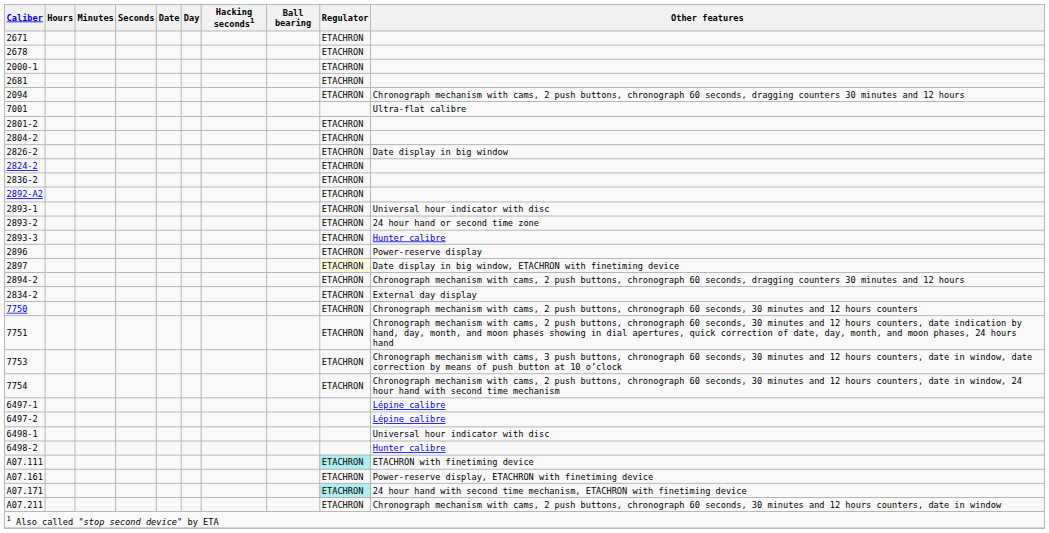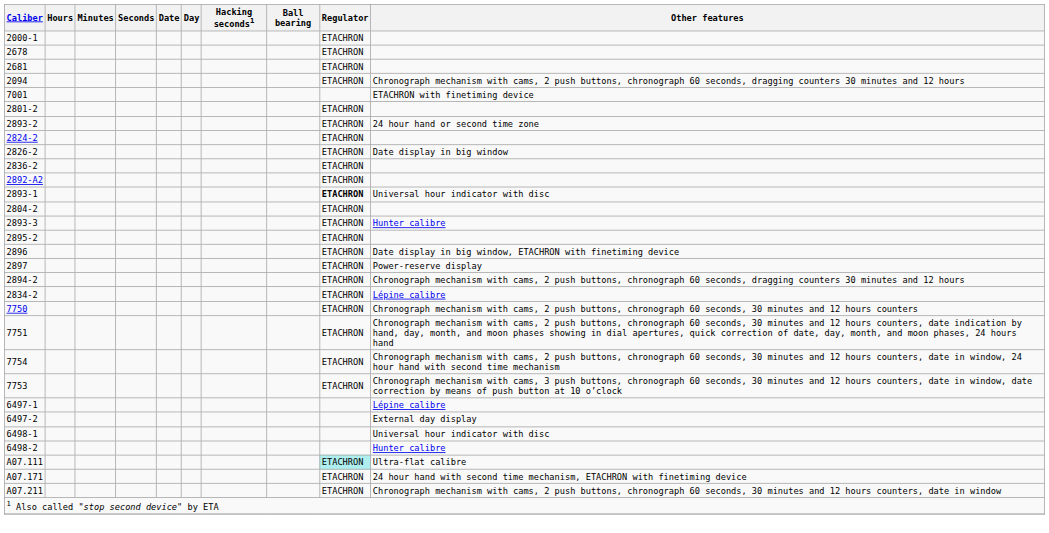 <table class="wikitable sortable" style="font-size: 80%;">
 <tr>
 <th><a href='#'>Caliber</a></th>
 <th>Hours</th>
 <th>Minutes</th>
 <th>Seconds</th>
 <th>Date</th>
 <th>Day</th>
 <th>Hacking seconds<sup>1</sup></th>
 <th>Ball bearing</th>
 <th>Regulator</th>
 <th class="unsortable">Other features</th>
 </tr>
 <tr>
-<td>2671</td>
+<td>2000-1</td>
 <td></td>
 <td></td>
 <td></td>
 <td></td>
 <td></td>
 <td></td>
 <td></td>
 <td>ETACHRON</td>
 <td></td>
 </tr>
 <tr>
 <td>2678</td>
-<td></td>
-<td></td>
-<td></td>
-<td></td>
-<td></td>
-<td></td>
-<td></td>
-<td>ETACHRON</td>
-<td></td>
-</tr>
-<tr>
-<td>2000-1</td>
 <td></td>
 <td></td>
 <td></td>
 <td></td>
 <td></td>
 <td></td>
 <td></td>
 <td>ETACHRON</td>
 <td></td>
 </tr>
 <tr>
 <td>2681</td>
 <td></td>
 <td></td>
 <td></td>
 <td></td>
 <td></td>
 <td></td>
 <td></td>
 <td>ETACHRON</td>
 <td></td>
 </tr>
 <tr>
 <td>2094</td>
 <td></td>
 <td></td>
 <td></td>
 <td></td>
 <td></td>
 <td></td>
 <td></td>
 <td>ETACHRON</td>
 <td>Chronograph mechanism with cams, 2 push buttons, chronograph 60 seconds, dragging counters 30 minutes and 12 hours</td>
 </tr>
 <tr>
 <td>7001</td>
 <td></td>
 <td></td>
 <td></td>
 <td></td>
 <td></td>
 <td></td>
 <td></td>
 <td></td>
-<td>Ultra-flat calibre</td>
+<td>ETACHRON with finetiming device</td>
 </tr>
 <tr>
 <td>2801-2</td>
 <td></td>
 <td></td>
 <td></td>
 <td></td>
 <td></td>
 <td></td>
 <td></td>
 <td>ETACHRON</td>
 <td></td>
 </tr>
 <tr>
-<td>2804-2</td>
+<td>2893-2</td>
+<td></td>
+<td></td>
+<td></td>
+<td></td>
+<td></td>
+<td></td>
+<td></td>
+<td>ETACHRON</td>
+<td>24 hour hand or second time zone</td>
+</tr>
+<tr>
+<td><a href='#'>2824-2</a></td>
 <td></td>
 <td></td>
 <td></td>
 <td></td>
 <td></td>
 <td></td>
 <td></td>
 <td>ETACHRON</td>
 <td></td>
 </tr>
 <tr>
 <td>2826-2</td>
 <td></td>
 <td></td>
 <td></td>
 <td></td>
 <td></td>
 <td></td>
 <td></td>
 <td>ETACHRON</td>
 <td>Date display in big window</td>
-</tr>
-<tr>
-<td><a href='#'>2824-2</a></td>
-<td></td>
-<td></td>
-<td></td>
-<td></td>
-<td></td>
-<td></td>
-<td></td>
-<td>ETACHRON</td>
-<td></td>
 </tr>
 <tr>
 <td>2836-2</td>
 <td></td>
 <td></td>
 <td></td>
 <td></td>
 <td></td>
 <td></td>
 <td></td>
 <td>ETACHRON</td>
 <td></td>
 </tr>
 <tr>
 <td><a href='#'>2892-A2</a></td>
 <td></td>
 <td></td>
 <td></td>
 <td></td>
 <td></td>
 <td></td>
 <td></td>
 <td>ETACHRON</td>
 <td></td>
 </tr>
 <tr>
 <td>2893-1</td>
 <td></td>
 <td></td>
 <td></td>
 <td></td>
 <td></td>
 <td></td>
 <td></td>
-<td>ETACHRON</td>
+<td><strong>ETACHRON</strong></td>
 <td>Universal hour indicator with disc</td>
 </tr>
 <tr>
-<td>2893-2</td>
+<td>2804-2</td>
 <td></td>
 <td></td>
 <td></td>
 <td></td>
 <td></td>
 <td></td>
 <td></td>
 <td>ETACHRON</td>
-<td>24 hour hand or second time zone</td>
+<td></td>
 </tr>
 <tr>
 <td>2893-3</td>
 <td></td>
 <td></td>
 <td></td>
 <td></td>
 <td></td>
 <td></td>
 <td></td>
 <td>ETACHRON</td>
 <td><a href='#'>Hunter calibre</a></td>
 </tr>
 <tr>
+<td>2895-2</td>
+<td></td>
+<td></td>
+<td></td>
+<td></td>
+<td></td>
+<td></td>
+<td></td>
+<td>ETACHRON</td>
+<td></td>
+</tr>
+<tr>
 <td>2896</td>
 <td></td>
 <td></td>
 <td></td>
 <td></td>
 <td></td>
 <td></td>
 <td></td>
 <td>ETACHRON</td>
-<td>Power-reserve display</td>
+<td>Date display in big window, ETACHRON with finetiming device</td>
 </tr>
 <tr>
 <td>2897</td>
 <td></td>
 <td></td>
 <td></td>
 <td></td>
 <td></td>
 <td></td>
 <td></td>
-<td style="background: lightyellow;">ETACHRON</td>
-<td>Date display in big window, ETACHRON with finetiming device</td>
+<td>ETACHRON</td>
+<td>Power-reserve display</td>
 </tr>
 <tr>
 <td>2894-2</td>
 <td></td>
 <td></td>
 <td></td>
 <td></td>
 <td></td>
 <td></td>
 <td></td>
 <td>ETACHRON</td>
 <td>Chronograph mechanism with cams, 2 push buttons, chronograph 60 seconds, dragging counters 30 minutes and 12 hours</td>
 </tr>
 <tr>
 <td>2834-2</td>
 <td></td>
 <td></td>
 <td></td>
 <td></td>
 <td></td>
 <td></td>
 <td></td>
 <td>ETACHRON</td>
-<td>External day display</td>
+<td><a href='#'>Lépine calibre</a></td>
 </tr>
 <tr>
 <td><a href='#'>7750</a></td>
 <td></td>
 <td></td>
 <td></td>
 <td></td>
 <td></td>
 <td></td>
 <td></td>
 <td>ETACHRON</td>
 <td>Chronograph mechanism with cams, 2 push buttons, chronograph 60 seconds, 30 minutes and 12 hours counters</td>
 </tr>
 <tr>
 <td>7751</td>
 <td></td>
 <td></td>
 <td></td>
 <td></td>
 <td></td>
 <td></td>
 <td></td>
 <td>ETACHRON</td>
 <td>Chronograph mechanism with cams, 2 push buttons, chronograph 60 seconds, 30 minutes and 12 hours counters, date indication by hand, day, month, and moon phases showing in dial apertures, quick correction of date, day, month, and moon phases, 24 hours hand</td>
 </tr>
 <tr>
+<td>7754</td>
+<td></td>
+<td></td>
+<td></td>
+<td></td>
+<td></td>
+<td></td>
+<td></td>
+<td>ETACHRON</td>
+<td>Chronograph mechanism with cams, 2 push buttons, chronograph 60 seconds, 30 minutes and 12 hours counters, date in window, 24 hour hand with second time mechanism</td>
+</tr>
+<tr>
 <td>7753</td>
 <td></td>
 <td></td>
 <td></td>
 <td></td>
 <td></td>
 <td></td>
 <td></td>
 <td>ETACHRON</td>
 <td>Chronograph mechanism with cams, 3 push buttons, chronograph 60 seconds, 30 minutes and 12 hours counters, date in window, date correction by means of push button at 10 o’clock</td>
-</tr>
-<tr>
-<td>7754</td>
-<td></td>
-<td></td>
-<td></td>
-<td></td>
-<td></td>
-<td></td>
-<td></td>
-<td>ETACHRON</td>
-<td>Chronograph mechanism with cams, 2 push buttons, chronograph 60 seconds, 30 minutes and 12 hours counters, date in window, 24 hour hand with second time mechanism</td>
 </tr>
 <tr>
 <td>6497-1</td>
 <td></td>
 <td></td>
 <td></td>
 <td></td>
 <td></td>
 <td></td>
 <td></td>
 <td></td>
 <td><a href='#'>Lépine calibre</a></td>
 </tr>
 <tr>
 <td>6497-2</td>
 <td></td>
 <td></td>
 <td></td>
 <td></td>
 <td></td>
 <td></td>
 <td></td>
 <td></td>
-<td><a href='#'>Lépine calibre</a></td>
+<td>External day display</td>
 </tr>
 <tr>
 <td>6498-1</td>
 <td></td>
 <td></td>
 <td></td>
 <td></td>
 <td></td>
 <td></td>
 <td></td>
 <td></td>
 <td>Universal hour indicator with disc</td>
 </tr>
 <tr>
 <td>6498-2</td>
 <td></td>
 <td></td>
 <td></td>
 <td></td>
 <td></td>
 <td></td>
 <td></td>
 <td></td>
 <td><a href='#'>Hunter calibre</a></td>
 </tr>
 <tr>
 <td>A07.111</td>
 <td></td>
 <td></td>
 <td></td>
 <td></td>
 <td></td>
 <td></td>
 <td></td>
 <td style="background: paleturquoise;">ETACHRON</td>
-<td>ETACHRON with finetiming device</td>
-</tr>
-<tr>
-<td>A07.161</td>
-<td></td>
-<td></td>
-<td></td>
-<td></td>
-<td></td>
-<td></td>
-<td></td>
-<td>ETACHRON</td>
-<td>Power-reserve display, ETACHRON with finetiming device</td>
+<td>Ultra-flat calibre</td>
 </tr>
 <tr>
 <td>A07.171</td>
 <td></td>
 <td></td>
 <td></td>
 <td></td>
 <td></td>
 <td></td>
 <td></td>
-<td style="background: paleturquoise;">ETACHRON</td>
+<td>ETACHRON</td>
 <td>24 hour hand with second time mechanism, ETACHRON with finetiming device</td>
 </tr>
 <tr>
 <td>A07.211</td>
 <td></td>
 <td></td>
 <td></td>
 <td></td>
 <td></td>
 <td></td>
 <td></td>
 <td>ETACHRON</td>
 <td>Chronograph mechanism with cams, 2 push buttons, chronograph 60 seconds, 30 minutes and 12 hours counters, date in window</td>
 </tr>
 <tr>
 <td colspan=10><sup>1</sup> Also called "<em>stop second device</em>" by ETA</td>
 </tr>
 <tr>
 </tr>
 </table>
